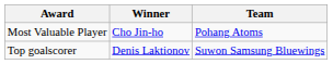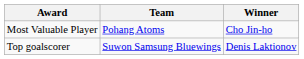 <table class="wikitable">
 <tr>
 <th>Award</th>
+<th>Team</th>
 <th>Winner</th>
-<th>Team</th>
 </tr>
 <tr>
 <td>Most Valuable Player</td>
+<td><a href='#'>Pohang Atoms</a></td>
 <td> <a href='#'>Cho Jin-ho</a></td>
-<td><a href='#'>Pohang Atoms</a></td>
 </tr>
 <tr>
 <td>Top goalscorer</td>
+<td><a href='#'>Suwon Samsung Bluewings</a></td>
 <td> <a href='#'>Denis Laktionov</a></td>
-<td><a href='#'>Suwon Samsung Bluewings</a></td>
 </tr>
 </table>
